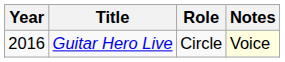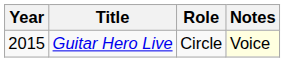 <table class="wikitable sortable">
 <tr>
 <th>Year</th>
 <th>Title</th>
 <th>Role</th>
 <th class="unsortable">Notes</th>
 </tr>
 <tr>
-<td>2016</td>
+<td>2015</td>
 <td><em><a href='#'>Guitar Hero Live</a></em></td>
 <td>Circle</td>
 <td style="background: lightyellow;">Voice</td>
 </tr>
 </table>
